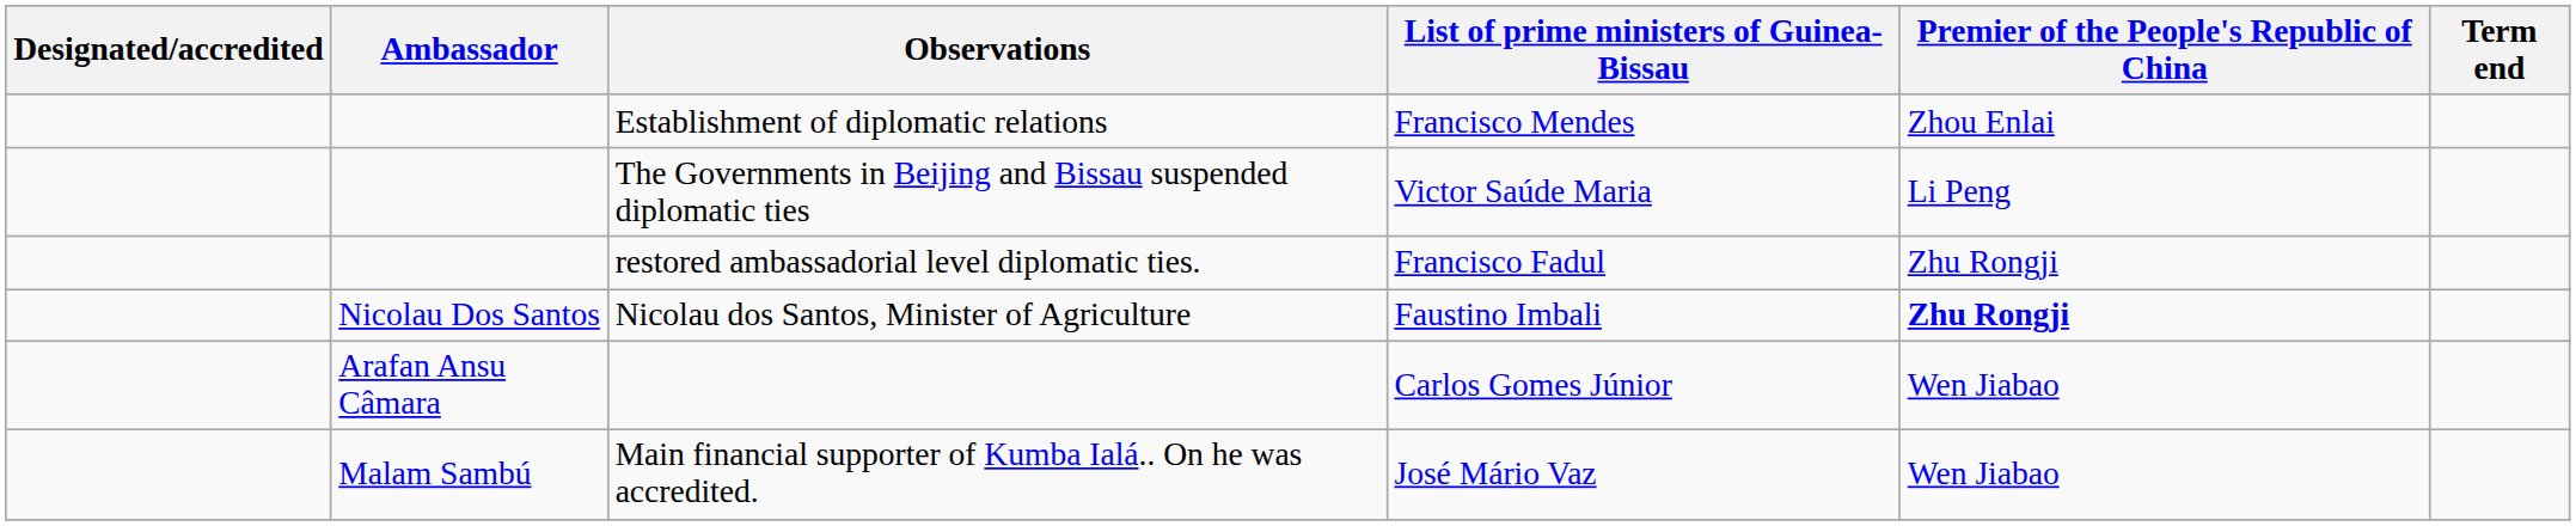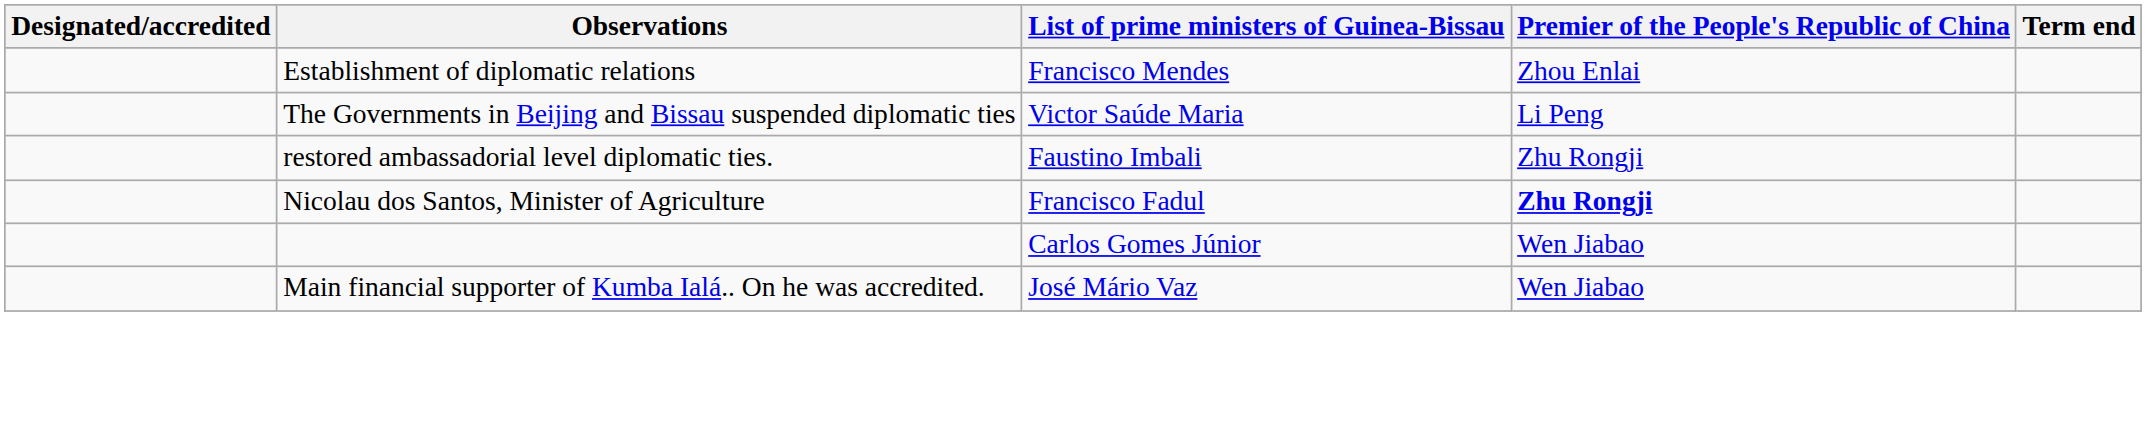 <table class="wikitable sortable">
 <tr>
 <th>Designated/accredited</th>
-<th><a href='#'>Ambassador</a></th>
 <th>Observations</th>
 <th><a href='#'>List of prime ministers of Guinea-Bissau</a></th>
 <th><a href='#'>Premier of the People's Republic of China</a></th>
 <th>Term end</th>
 </tr>
 <tr>
-<td></td>
 <td></td>
 <td>Establishment of diplomatic relations</td>
 <td><a href='#'>Francisco Mendes</a></td>
 <td><a href='#'>Zhou Enlai</a></td>
 <td></td>
 </tr>
 <tr>
 <td></td>
-<td></td>
 <td>The Governments in <a href='#'>Beijing</a> and <a href='#'>Bissau</a> suspended diplomatic ties</td>
 <td><a href='#'>Victor Saúde Maria</a></td>
 <td><a href='#'>Li Peng</a></td>
 <td></td>
 </tr>
 <tr>
 <td></td>
-<td></td>
 <td>restored ambassadorial level diplomatic ties.</td>
-<td><a href='#'>Francisco Fadul</a></td>
+<td><a href='#'>Faustino Imbali</a></td>
 <td><a href='#'>Zhu Rongji</a></td>
 <td></td>
 </tr>
 <tr>
 <td></td>
-<td><a href='#'>Nicolau Dos Santos</a></td>
 <td>Nicolau dos Santos, Minister of Agriculture</td>
-<td><a href='#'>Faustino Imbali</a></td>
+<td><a href='#'>Francisco Fadul</a></td>
 <td><strong><a href='#'>Zhu Rongji</a></strong></td>
 <td></td>
 </tr>
 <tr>
 <td></td>
-<td><a href='#'>Arafan Ansu Câmara</a></td>
 <td></td>
 <td><a href='#'>Carlos Gomes Júnior</a></td>
 <td><a href='#'>Wen Jiabao</a></td>
 <td></td>
 </tr>
 <tr>
 <td></td>
-<td><a href='#'>Malam Sambú</a></td>
 <td>Main financial supporter of <a href='#'>Kumba Ialá</a>.. On  he was accredited.</td>
 <td><a href='#'>José Mário Vaz</a></td>
 <td><a href='#'>Wen Jiabao</a></td>
 <td></td>
 </tr>
 </table>
